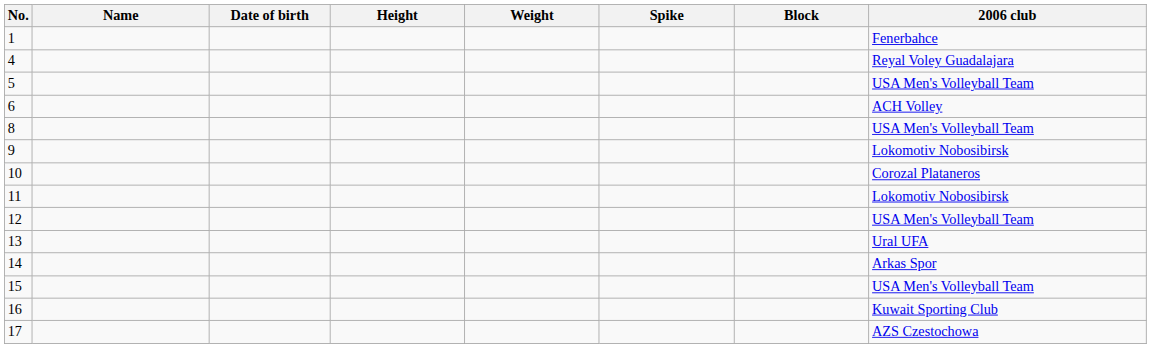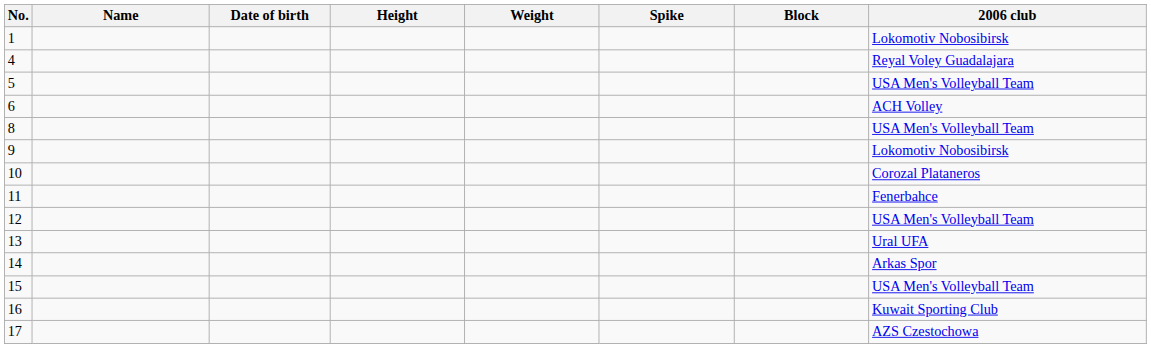 <table class="wikitable sortable" style=font-size:100%; text-align:center;>
 <tr>
 <th>No.</th>
 <th style=width:12em>Name</th>
 <th style=width:8em>Date of birth</th>
 <th style=width:9em>Height</th>
 <th style=width:9em>Weight</th>
 <th style=width:9em>Spike</th>
 <th style=width:9em>Block</th>
 <th style=width:19em>2006 club</th>
 </tr>
 <tr>
 <td>1</td>
 <td align=left></td>
 <td align=right></td>
 <td></td>
 <td></td>
 <td></td>
 <td></td>
-<td align=left><a href='#'>Fenerbahce</a></td>
+<td align=left><a href='#'>Lokomotiv Nobosibirsk</a></td>
 </tr>
 <tr>
 <td>4</td>
 <td align=left></td>
 <td align=right></td>
 <td></td>
 <td></td>
 <td></td>
 <td></td>
 <td align=left><a href='#'>Reyal Voley Guadalajara</a></td>
 </tr>
 <tr>
 <td>5</td>
 <td align=left></td>
 <td align=right></td>
 <td></td>
 <td></td>
 <td></td>
 <td></td>
 <td align=left><a href='#'>USA Men's Volleyball Team</a></td>
 </tr>
 <tr>
 <td>6</td>
 <td align=left></td>
 <td align=right></td>
 <td></td>
 <td></td>
 <td></td>
 <td></td>
 <td align=left><a href='#'>ACH Volley</a></td>
 </tr>
 <tr>
 <td>8</td>
 <td align=left></td>
 <td align=right></td>
 <td></td>
 <td></td>
 <td></td>
 <td></td>
 <td align=left><a href='#'>USA Men's Volleyball Team</a></td>
 </tr>
 <tr>
 <td>9</td>
 <td align=left></td>
 <td align=right></td>
 <td></td>
 <td></td>
 <td></td>
 <td></td>
 <td align=left><a href='#'>Lokomotiv Nobosibirsk</a></td>
 </tr>
 <tr>
 <td>10</td>
 <td align=left></td>
 <td align=right></td>
 <td></td>
 <td></td>
 <td></td>
 <td></td>
 <td align=left><a href='#'>Corozal Plataneros</a></td>
 </tr>
 <tr>
 <td>11</td>
 <td align=left></td>
 <td align=right></td>
 <td></td>
 <td></td>
 <td></td>
 <td></td>
-<td align=left><a href='#'>Lokomotiv Nobosibirsk</a></td>
+<td align=left><a href='#'>Fenerbahce</a></td>
 </tr>
 <tr>
 <td>12</td>
 <td align=left></td>
 <td align=right></td>
 <td></td>
 <td></td>
 <td></td>
 <td></td>
 <td align=left><a href='#'>USA Men's Volleyball Team</a></td>
 </tr>
 <tr>
 <td>13</td>
 <td align=left></td>
 <td align=right></td>
 <td></td>
 <td></td>
 <td></td>
 <td></td>
 <td align=left><a href='#'>Ural UFA</a></td>
 </tr>
 <tr>
 <td>14</td>
 <td align=left></td>
 <td align=right></td>
 <td></td>
 <td></td>
 <td></td>
 <td></td>
 <td align=left><a href='#'>Arkas Spor</a></td>
 </tr>
 <tr>
 <td>15</td>
 <td align=left></td>
 <td align=right></td>
 <td></td>
 <td></td>
 <td></td>
 <td></td>
 <td align=left><a href='#'>USA Men's Volleyball Team</a></td>
 </tr>
 <tr>
 <td>16</td>
 <td align=left></td>
 <td align=right></td>
 <td></td>
 <td></td>
 <td></td>
 <td></td>
 <td align=left><a href='#'>Kuwait Sporting Club</a></td>
 </tr>
 <tr>
 <td>17</td>
 <td align=left></td>
 <td align=right></td>
 <td></td>
 <td></td>
 <td></td>
 <td></td>
 <td align=left><a href='#'>AZS Czestochowa</a></td>
 </tr>
 </table>
